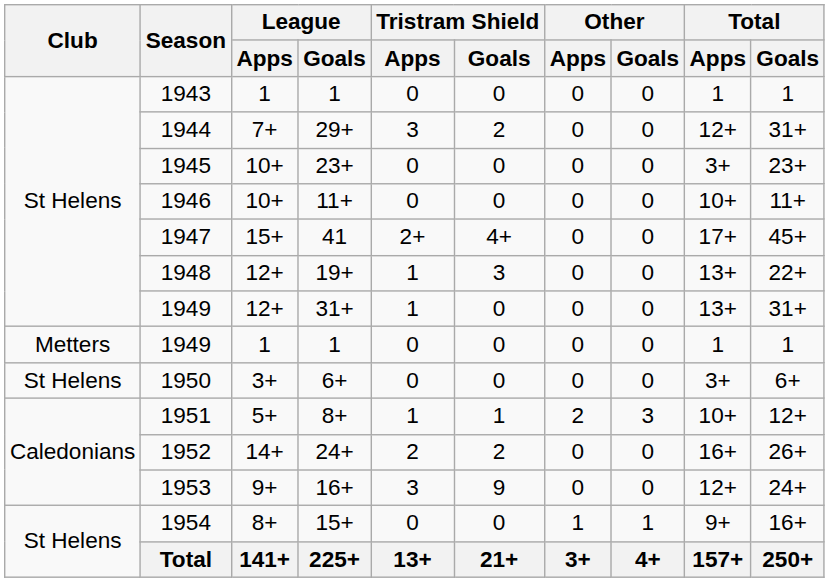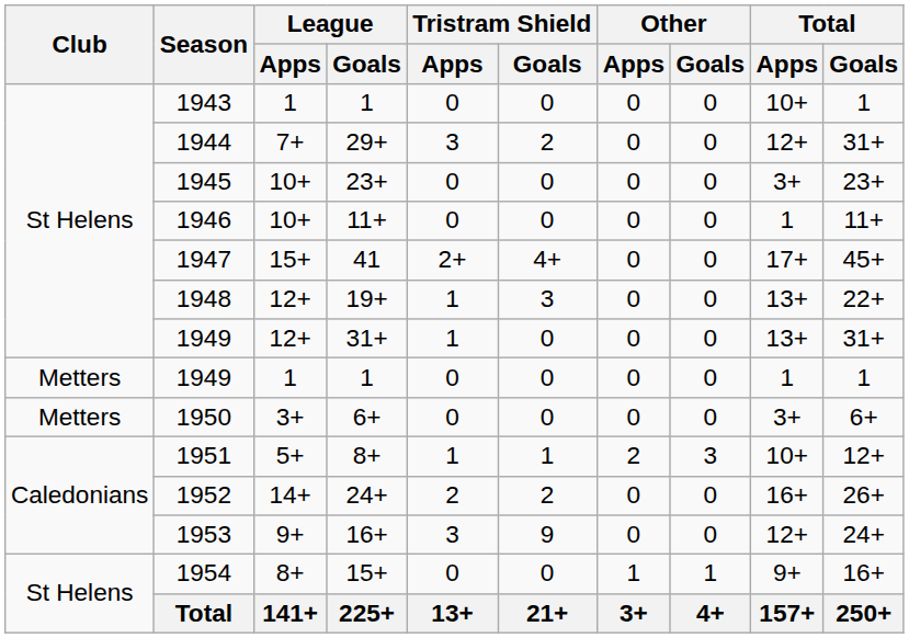 <table class="wikitable" style="font-size:100%; text-align: center;">
 <tr>
 <th rowspan=2>Club</th>
 <th rowspan=2>Season</th>
 <th colspan=2>League</th>
 <th colspan=2>Tristram Shield</th>
 <th colspan=2>Other</th>
 <th colspan=2>Total</th>
 </tr>
 <tr>
 <th>Apps</th>
 <th>Goals</th>
 <th>Apps</th>
 <th>Goals</th>
 <th>Apps</th>
 <th>Goals</th>
 <th>Apps</th>
 <th>Goals</th>
 </tr>
 <tr>
 <td rowspan=7>St Helens</td>
 <td>1943</td>
 <td>1</td>
 <td>1</td>
 <td>0</td>
 <td>0</td>
 <td>0</td>
 <td>0</td>
-<td>1</td>
+<td>10+</td>
 <td>1</td>
 </tr>
 <tr>
 <td>1944</td>
 <td>7+</td>
 <td>29+</td>
 <td>3</td>
 <td>2</td>
 <td>0</td>
 <td>0</td>
 <td>12+</td>
 <td>31+</td>
 </tr>
 <tr>
 <td>1945</td>
 <td>10+</td>
 <td>23+</td>
 <td>0</td>
 <td>0</td>
 <td>0</td>
 <td>0</td>
 <td>3+</td>
 <td>23+</td>
 </tr>
 <tr>
 <td>1946</td>
 <td>10+</td>
 <td>11+</td>
 <td>0</td>
 <td>0</td>
 <td>0</td>
 <td>0</td>
-<td>10+</td>
+<td>1</td>
 <td>11+</td>
 </tr>
 <tr>
 <td>1947</td>
 <td>15+</td>
 <td>41</td>
 <td>2+</td>
 <td>4+</td>
 <td>0</td>
 <td>0</td>
 <td>17+</td>
 <td>45+</td>
 </tr>
 <tr>
 <td>1948</td>
 <td>12+</td>
 <td>19+</td>
 <td>1</td>
 <td>3</td>
 <td>0</td>
 <td>0</td>
 <td>13+</td>
 <td>22+</td>
 </tr>
 <tr>
 <td>1949</td>
 <td>12+</td>
 <td>31+</td>
 <td>1</td>
 <td>0</td>
 <td>0</td>
 <td>0</td>
 <td>13+</td>
 <td>31+</td>
 </tr>
 <tr>
 <td rowspan=1>Metters</td>
 <td>1949</td>
 <td>1</td>
 <td>1</td>
 <td>0</td>
 <td>0</td>
 <td>0</td>
 <td>0</td>
 <td>1</td>
 <td>1</td>
 </tr>
 <tr>
-<td rowspan=1>St Helens</td>
+<td rowspan=1>Metters</td>
 <td>1950</td>
 <td>3+</td>
 <td>6+</td>
 <td>0</td>
 <td>0</td>
 <td>0</td>
 <td>0</td>
 <td>3+</td>
 <td>6+</td>
 </tr>
 <tr>
 <td rowspan=3>Caledonians</td>
 <td>1951</td>
 <td>5+</td>
 <td>8+</td>
 <td>1</td>
 <td>1</td>
 <td>2</td>
 <td>3</td>
 <td>10+</td>
 <td>12+</td>
 </tr>
 <tr>
 <td>1952</td>
 <td>14+</td>
 <td>24+</td>
 <td>2</td>
 <td>2</td>
 <td>0</td>
 <td>0</td>
 <td>16+</td>
 <td>26+</td>
 </tr>
 <tr>
 <td>1953</td>
 <td>9+</td>
 <td>16+</td>
 <td>3</td>
 <td>9</td>
 <td>0</td>
 <td>0</td>
 <td>12+</td>
 <td>24+</td>
 </tr>
 <tr>
 <td rowspan=2>St Helens</td>
 <td>1954</td>
 <td>8+</td>
 <td>15+</td>
 <td>0</td>
 <td>0</td>
 <td>1</td>
 <td>1</td>
 <td>9+</td>
 <td>16+</td>
 </tr>
 <tr>
 <th>Total</th>
 <th>141+</th>
 <th>225+</th>
 <th>13+</th>
 <th>21+</th>
 <th>3+</th>
 <th>4+</th>
 <th>157+</th>
 <th>250+</th>
 </tr>
 </table>
